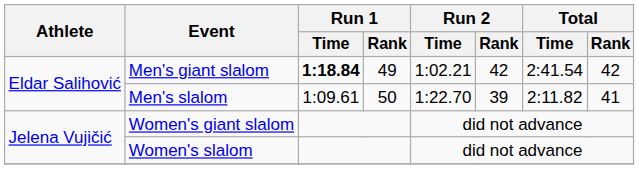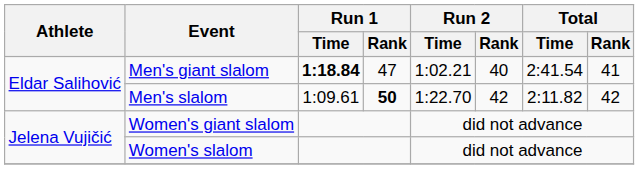 <table class=wikitable style=font-size:90%;text-align:center>
 <tr>
 <th rowspan=2>Athlete</th>
 <th rowspan=2>Event</th>
 <th colspan=2>Run 1</th>
 <th colspan=2>Run 2</th>
 <th colspan=2>Total</th>
 </tr>
 <tr style="font-size:95%">
 <th>Time</th>
 <th>Rank</th>
 <th>Time</th>
 <th>Rank</th>
 <th>Time</th>
 <th>Rank</th>
 </tr>
 <tr>
 <td align=left rowspan=2><a href='#'>Eldar Salihović</a></td>
 <td align=left><a href='#'>Men's giant slalom</a></td>
 <td><strong>1:18.84</strong></td>
-<td>49</td>
+<td>47</td>
 <td>1:02.21</td>
-<td>42</td>
+<td>40</td>
 <td>2:41.54</td>
-<td>42</td>
+<td>41</td>
 </tr>
 <tr>
 <td align=left><a href='#'>Men's slalom</a></td>
 <td>1:09.61</td>
-<td>50</td>
+<td><strong>50</strong></td>
 <td>1:22.70</td>
-<td>39</td>
+<td>42</td>
 <td>2:11.82</td>
-<td>41</td>
+<td>42</td>
 </tr>
 <tr>
 <td align=left rowspan=2><a href='#'>Jelena Vujičić</a></td>
 <td align=left><a href='#'>Women's giant slalom</a></td>
 <td colspan=2></td>
 <td colspan=4>did not advance</td>
 </tr>
 <tr>
 <td align=left><a href='#'>Women's slalom</a></td>
 <td colspan=2></td>
 <td colspan=4>did not advance</td>
 </tr>
 <tr>
 </tr>
 </table>
